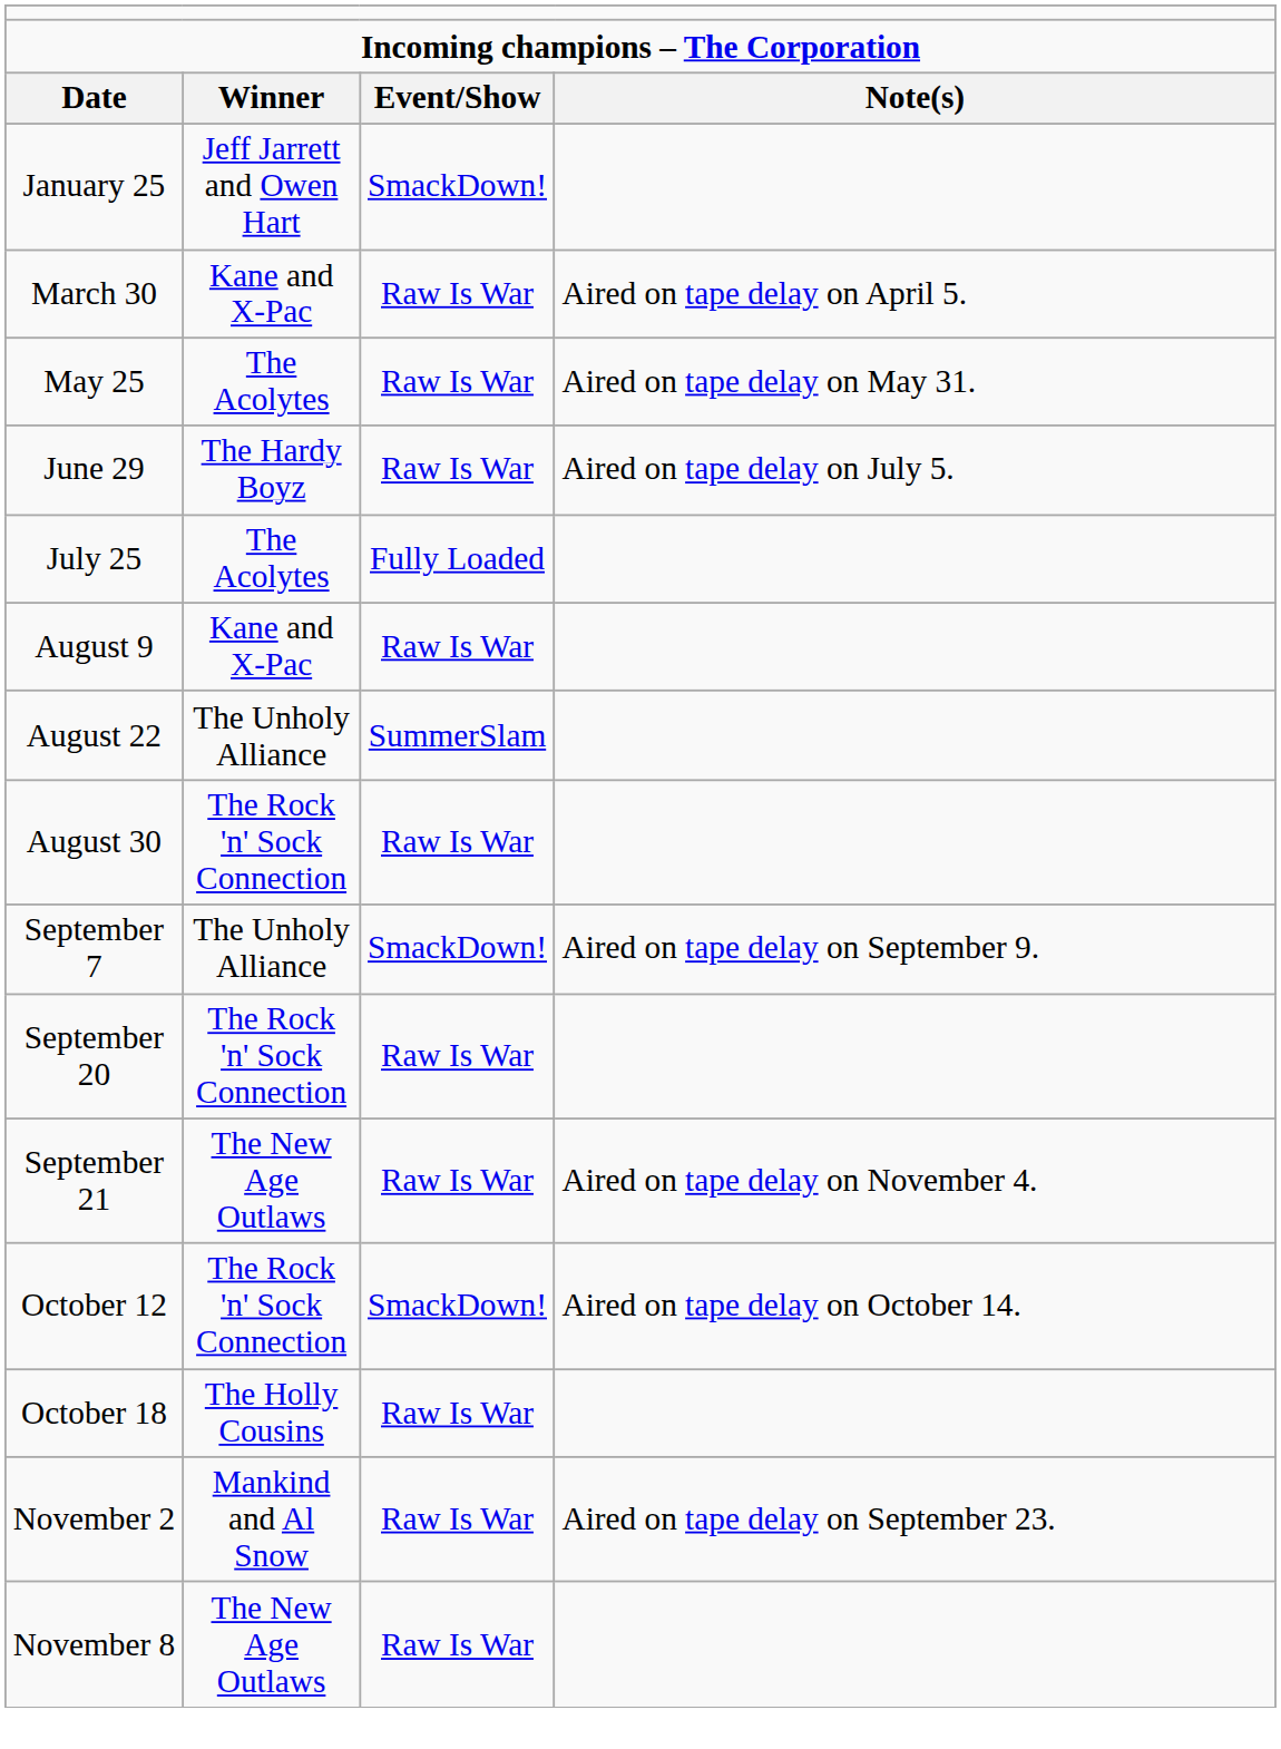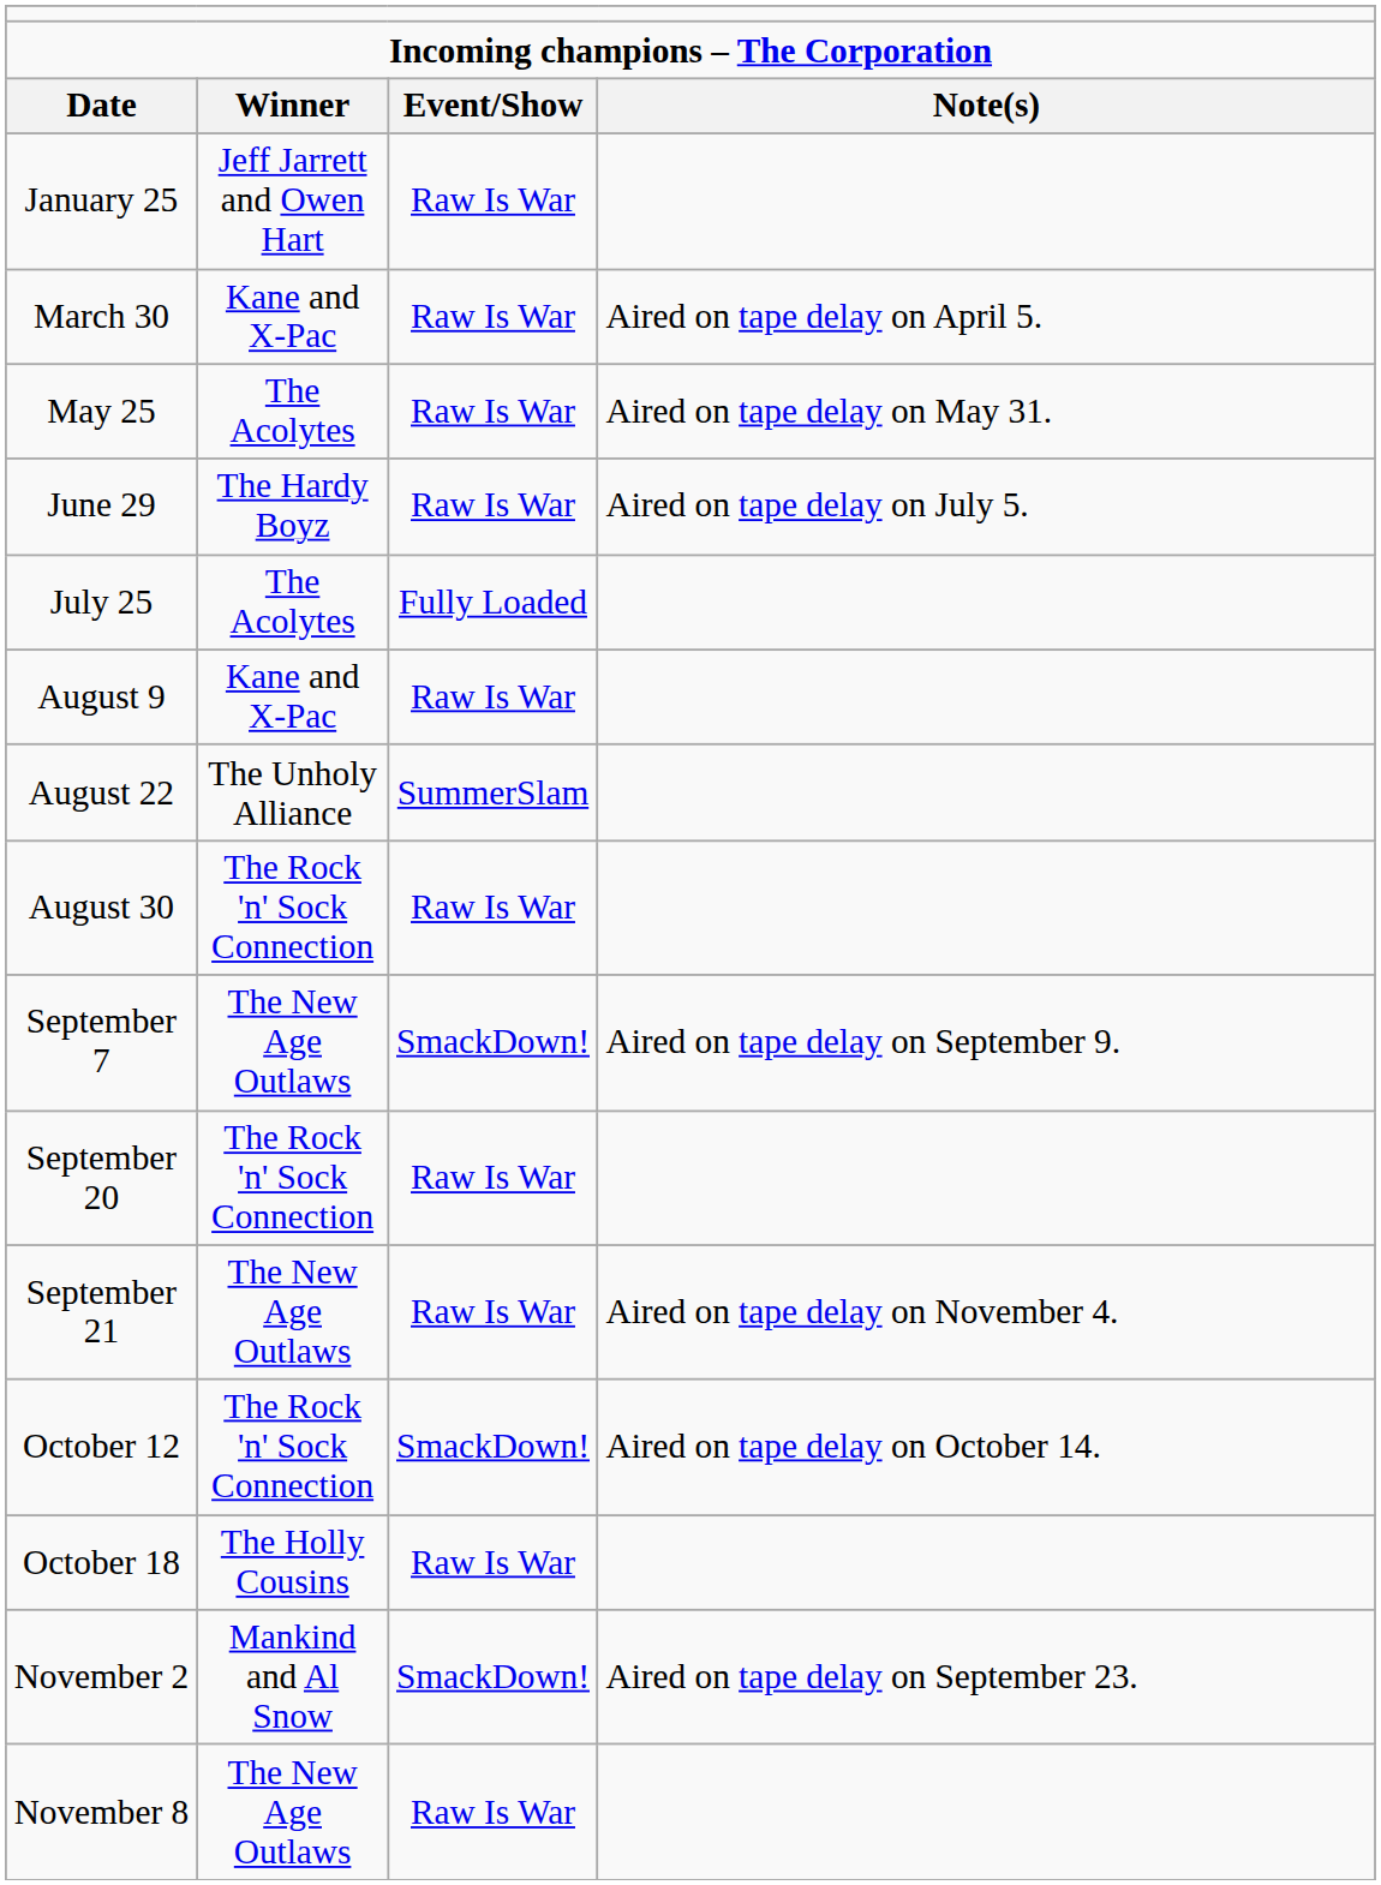 <table class="wikitable" style="text-align:center; width:100%;">
 <tr>
 <td colspan="5"></td>
 </tr>
 <tr>
 <td colspan="5"><strong>Incoming champions – <a href='#'>The Corporation</a> </strong></td>
 </tr>
 <tr>
 <th width=14%>Date</th>
 <th width=14%>Winner</th>
 <th width=14%>Event/Show</th>
 <th width=58%>Note(s)</th>
 </tr>
 <tr>
 <td>January 25</td>
 <td><a href='#'>Jeff Jarrett</a> and <a href='#'>Owen Hart</a></td>
-<td><a href='#'>SmackDown!</a></td>
+<td><a href='#'>Raw Is War</a></td>
 <td align=left></td>
 </tr>
 <tr>
 <td>March 30</td>
 <td><a href='#'>Kane</a> and <a href='#'>X-Pac</a></td>
 <td><a href='#'>Raw Is War</a></td>
 <td align=left>Aired on <a href='#'>tape delay</a> on April 5.</td>
 </tr>
 <tr>
 <td>May 25</td>
 <td><a href='#'>The Acolytes</a><br></td>
 <td><a href='#'>Raw Is War</a></td>
 <td align=left>Aired on <a href='#'>tape delay</a> on May 31.</td>
 </tr>
 <tr>
 <td>June 29</td>
 <td><a href='#'>The Hardy Boyz</a><br></td>
 <td><a href='#'>Raw Is War</a></td>
 <td align=left>Aired on <a href='#'>tape delay</a> on July 5.</td>
 </tr>
 <tr>
 <td>July 25</td>
 <td><a href='#'>The Acolytes</a><br></td>
 <td><a href='#'>Fully Loaded</a></td>
 <td align=left></td>
 </tr>
 <tr>
 <td>August 9</td>
 <td><a href='#'>Kane</a> and <a href='#'>X-Pac</a></td>
 <td><a href='#'>Raw Is War</a></td>
 <td align=left></td>
 </tr>
 <tr>
 <td>August 22</td>
 <td>The Unholy Alliance<br></td>
 <td><a href='#'>SummerSlam</a></td>
 <td align=left></td>
 </tr>
 <tr>
 <td>August 30</td>
 <td><a href='#'>The Rock 'n' Sock Connection</a><br></td>
 <td><a href='#'>Raw Is War</a></td>
 <td align=left></td>
 </tr>
 <tr>
 <td>September 7</td>
-<td>The Unholy Alliance<br></td>
+<td><a href='#'>The New Age Outlaws</a><br></td>
 <td><a href='#'>SmackDown!</a></td>
 <td align=left>Aired on <a href='#'>tape delay</a> on September 9.</td>
 </tr>
 <tr>
 <td>September 20</td>
 <td><a href='#'>The Rock 'n' Sock Connection</a><br></td>
 <td><a href='#'>Raw Is War</a></td>
 <td align=left></td>
 </tr>
 <tr>
 <td>September 21</td>
 <td><a href='#'>The New Age Outlaws</a><br></td>
 <td><a href='#'>Raw Is War</a></td>
 <td align=left>Aired on <a href='#'>tape delay</a> on November 4.</td>
 </tr>
 <tr>
 <td>October 12</td>
 <td><a href='#'>The Rock 'n' Sock Connection</a><br></td>
 <td><a href='#'>SmackDown!</a></td>
 <td align=left>Aired on <a href='#'>tape delay</a> on October 14.</td>
 </tr>
 <tr>
 <td>October 18</td>
 <td><a href='#'>The Holly Cousins</a><br></td>
 <td><a href='#'>Raw Is War</a></td>
 <td align=left></td>
 </tr>
 <tr>
 <td>November 2</td>
 <td><a href='#'>Mankind</a> and <a href='#'>Al Snow</a></td>
-<td><a href='#'>Raw Is War</a></td>
+<td><a href='#'>SmackDown!</a></td>
 <td align=left>Aired on <a href='#'>tape delay</a> on September 23.</td>
 </tr>
 <tr>
 <td>November 8</td>
 <td><a href='#'>The New Age Outlaws</a><br></td>
 <td><a href='#'>Raw Is War</a></td>
 <td align=left></td>
 </tr>
 <tr>
 </tr>
 </table>
